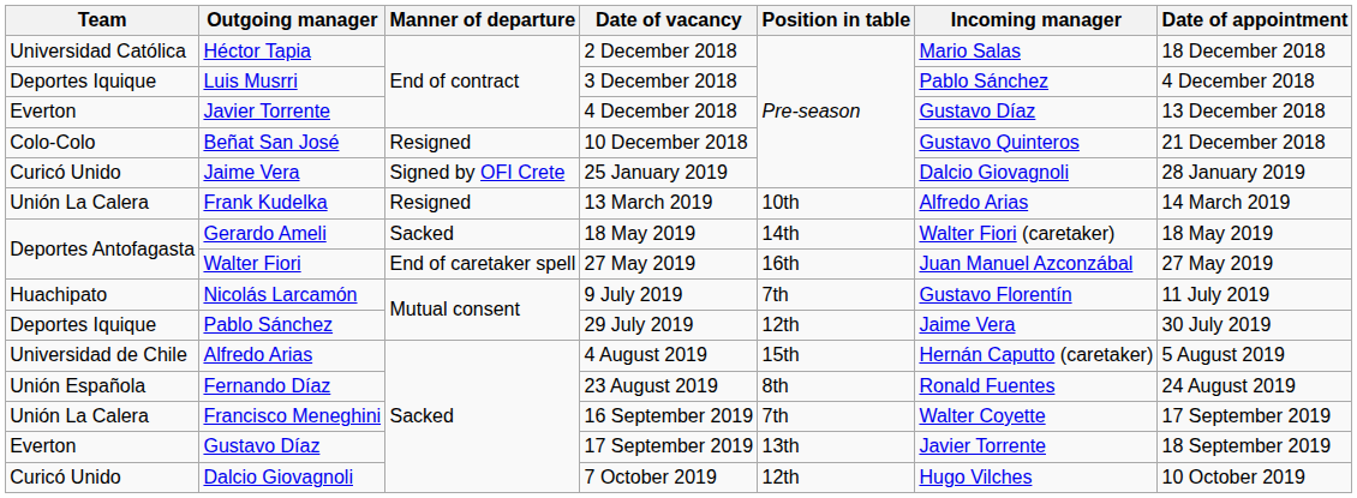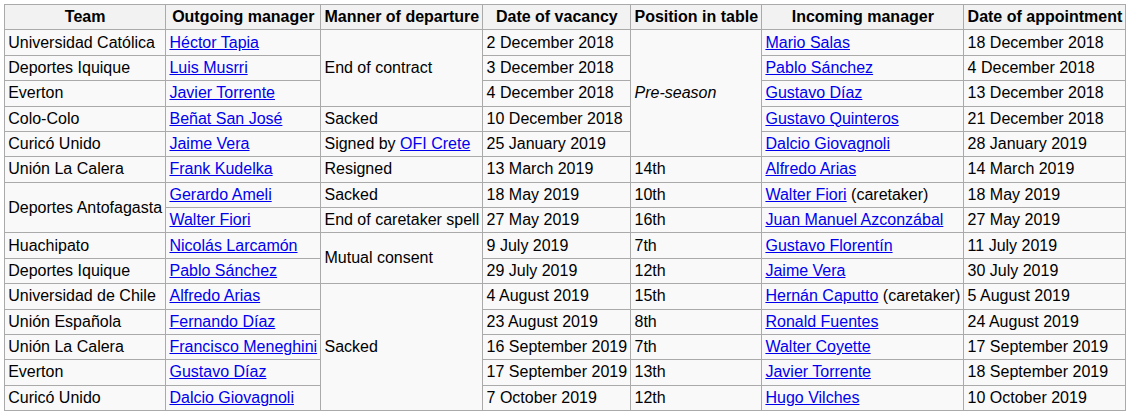 <table class="wikitable sortable">
 <tr>
 <th>Team</th>
 <th>Outgoing manager</th>
 <th>Manner of departure</th>
 <th>Date of vacancy</th>
 <th>Position in table</th>
 <th>Incoming manager</th>
 <th>Date of appointment</th>
 </tr>
 <tr>
 <td>Universidad Católica</td>
 <td> <a href='#'>Héctor Tapia</a></td>
 <td rowspan=3>End of contract</td>
 <td>2 December 2018</td>
 <td rowspan=5><em>Pre-season</em></td>
 <td> <a href='#'>Mario Salas</a></td>
 <td>18 December 2018</td>
 </tr>
 <tr>
 <td>Deportes Iquique</td>
 <td> <a href='#'>Luis Musrri</a></td>
 <td>3 December 2018</td>
 <td> <a href='#'>Pablo Sánchez</a></td>
 <td>4 December 2018</td>
 </tr>
 <tr>
 <td>Everton</td>
 <td> <a href='#'>Javier Torrente</a></td>
 <td>4 December 2018</td>
 <td> <a href='#'>Gustavo Díaz</a></td>
 <td>13 December 2018</td>
 </tr>
 <tr>
 <td>Colo-Colo</td>
 <td> <a href='#'>Beñat San José</a></td>
-<td>Resigned</td>
+<td>Sacked</td>
 <td>10 December 2018</td>
 <td> <a href='#'>Gustavo Quinteros</a></td>
 <td>21 December 2018</td>
 </tr>
 <tr>
 <td>Curicó Unido</td>
 <td> <a href='#'>Jaime Vera</a></td>
 <td>Signed by <a href='#'>OFI Crete</a></td>
 <td>25 January 2019</td>
 <td> <a href='#'>Dalcio Giovagnoli</a></td>
 <td>28 January 2019</td>
 </tr>
 <tr>
 <td>Unión La Calera</td>
 <td> <a href='#'>Frank Kudelka</a></td>
 <td>Resigned</td>
 <td>13 March 2019</td>
-<td>10th</td>
+<td>14th</td>
 <td> <a href='#'>Alfredo Arias</a></td>
 <td>14 March 2019</td>
 </tr>
 <tr>
 <td rowspan=2>Deportes Antofagasta</td>
 <td> <a href='#'>Gerardo Ameli</a></td>
 <td>Sacked</td>
 <td>18 May 2019</td>
-<td>14th</td>
+<td>10th</td>
 <td> <a href='#'>Walter Fiori</a> (caretaker)</td>
 <td>18 May 2019</td>
 </tr>
 <tr>
 <td> <a href='#'>Walter Fiori</a></td>
 <td>End of caretaker spell</td>
 <td>27 May 2019</td>
 <td>16th</td>
 <td> <a href='#'>Juan Manuel Azconzábal</a></td>
 <td>27 May 2019</td>
 </tr>
 <tr>
 <td>Huachipato</td>
 <td> <a href='#'>Nicolás Larcamón</a></td>
 <td rowspan=2>Mutual consent</td>
 <td>9 July 2019</td>
 <td>7th</td>
 <td> <a href='#'>Gustavo Florentín</a></td>
 <td>11 July 2019</td>
 </tr>
 <tr>
 <td>Deportes Iquique</td>
 <td> <a href='#'>Pablo Sánchez</a></td>
 <td>29 July 2019</td>
 <td>12th</td>
 <td> <a href='#'>Jaime Vera</a></td>
 <td>30 July 2019</td>
 </tr>
 <tr>
 <td>Universidad de Chile</td>
 <td> <a href='#'>Alfredo Arias</a></td>
 <td rowspan=5>Sacked</td>
 <td>4 August 2019</td>
 <td>15th</td>
 <td> <a href='#'>Hernán Caputto</a> (caretaker)</td>
 <td>5 August 2019</td>
 </tr>
 <tr>
 <td>Unión Española</td>
 <td> <a href='#'>Fernando Díaz</a></td>
 <td>23 August 2019</td>
 <td>8th</td>
 <td> <a href='#'>Ronald Fuentes</a></td>
 <td>24 August 2019</td>
 </tr>
 <tr>
 <td>Unión La Calera</td>
 <td> <a href='#'>Francisco Meneghini</a></td>
 <td>16 September 2019</td>
 <td>7th</td>
 <td> <a href='#'>Walter Coyette</a></td>
 <td>17 September 2019</td>
 </tr>
 <tr>
 <td>Everton</td>
 <td> <a href='#'>Gustavo Díaz</a></td>
 <td>17 September 2019</td>
 <td>13th</td>
 <td> <a href='#'>Javier Torrente</a></td>
 <td>18 September 2019</td>
 </tr>
 <tr>
 <td>Curicó Unido</td>
 <td> <a href='#'>Dalcio Giovagnoli</a></td>
 <td>7 October 2019</td>
 <td>12th</td>
 <td> <a href='#'>Hugo Vilches</a></td>
 <td>10 October 2019</td>
 </tr>
 </table>
